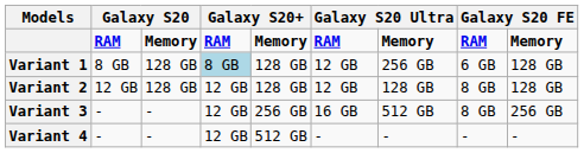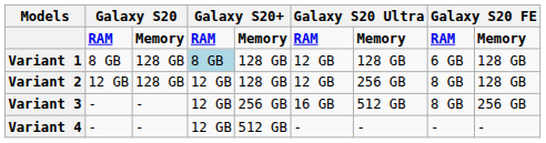 <table class="wikitable">
 <tr>
 <th>Models</th>
 <th colspan="2">Galaxy S20</th>
 <th colspan="2">Galaxy S20+</th>
 <th colspan="2">Galaxy S20 Ultra</th>
 <th colspan="2">Galaxy S20 FE</th>
 </tr>
 <tr>
 <th></th>
 <td><a href='#'><strong>RAM</strong></a></td>
 <td><strong>Memory</strong></td>
 <td><a href='#'><strong>RAM</strong></a></td>
 <td><strong>Memory</strong></td>
 <td><a href='#'><strong>RAM</strong></a></td>
 <td><strong>Memory</strong></td>
 <td><a href='#'><strong>RAM</strong></a></td>
 <td><strong>Memory</strong></td>
 </tr>
 <tr>
 <th>Variant 1</th>
 <td>8 GB</td>
 <td>128 GB</td>
 <td style="background: lightblue;">8 GB</td>
 <td>128 GB</td>
 <td>12 GB</td>
-<td>256 GB</td>
+<td>128 GB</td>
 <td>6 GB</td>
 <td>128 GB</td>
 </tr>
 <tr>
 <th>Variant 2</th>
 <td>12 GB</td>
 <td>128 GB</td>
 <td>12 GB</td>
 <td>128 GB</td>
 <td>12 GB</td>
-<td>128 GB</td>
+<td>256 GB</td>
 <td>8 GB</td>
 <td>128 GB</td>
 </tr>
 <tr>
 <th>Variant 3</th>
 <td>-</td>
 <td>-</td>
 <td>12 GB</td>
 <td>256 GB</td>
 <td>16 GB</td>
 <td>512 GB</td>
 <td>8 GB</td>
 <td>256 GB</td>
 </tr>
 <tr>
 <th>Variant 4</th>
 <td>-</td>
 <td>-</td>
 <td>12 GB</td>
 <td>512 GB</td>
 <td>-</td>
 <td>-</td>
 <td>-</td>
 <td>-</td>
 </tr>
 </table>
